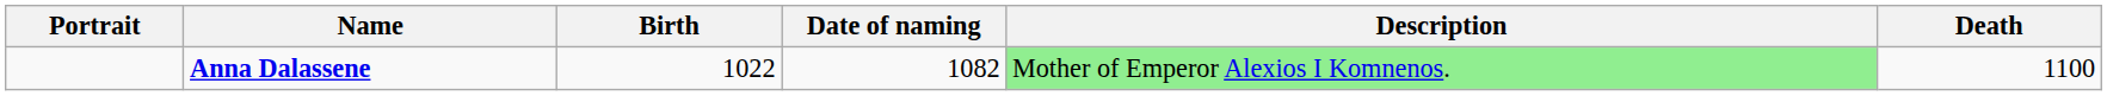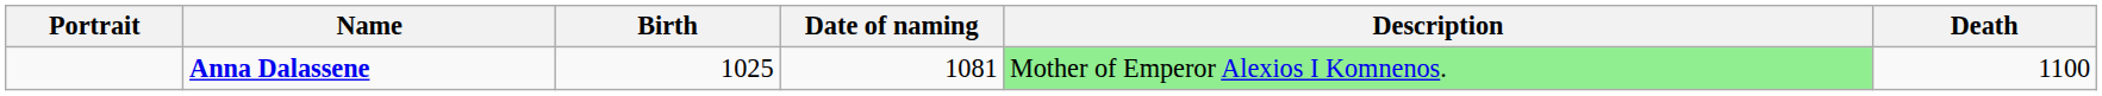 <table width=100% class="wikitable">
 <tr>
 <th style="width:100px">Portrait</th>
 <th>Name</th>
 <th style="width:8em">Birth</th>
 <th style="width:8em">Date of naming</th>
 <th>Description</th>
 <th style="width:8em">Death</th>
 </tr>
 <tr>
 <td></td>
 <td><strong><a href='#'>Anna Dalassene</a></strong><br></td>
-<td style="text-align:right">1022</td>
-<td style="text-align:right">1082</td>
+<td style="text-align:right">1025</td>
+<td style="text-align:right">1081</td>
 <td style="background: lightgreen;">Mother of Emperor <a href='#'>Alexios I Komnenos</a>.</td>
 <td style="text-align:right">1100</td>
 </tr>
 </table>
